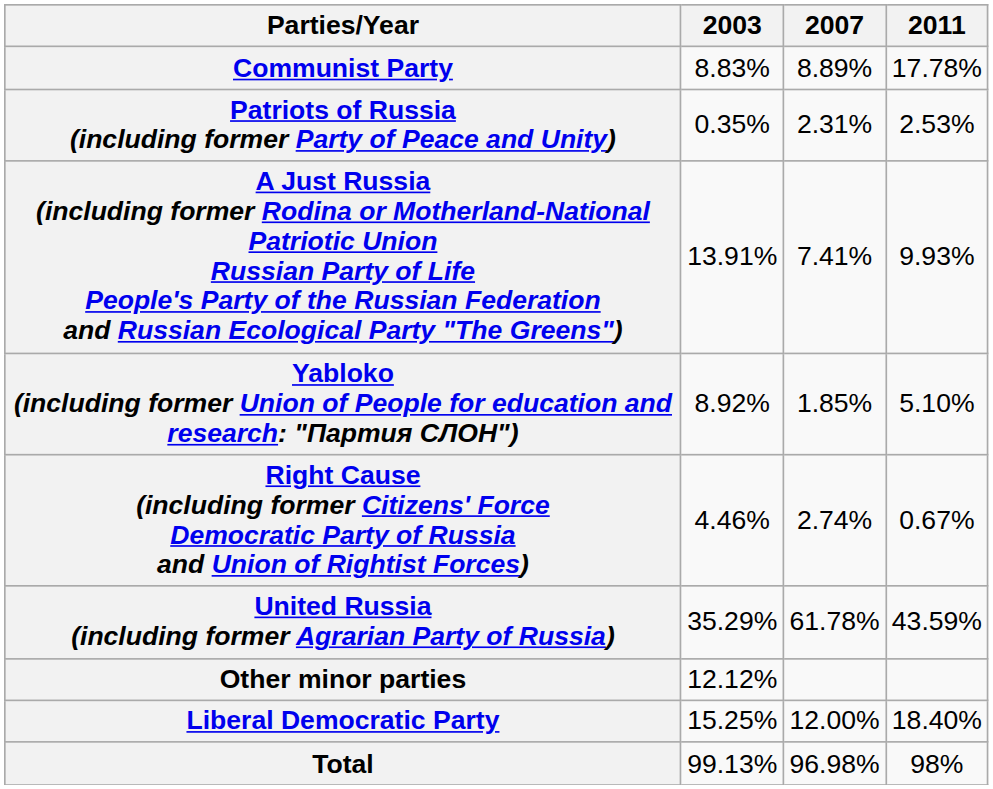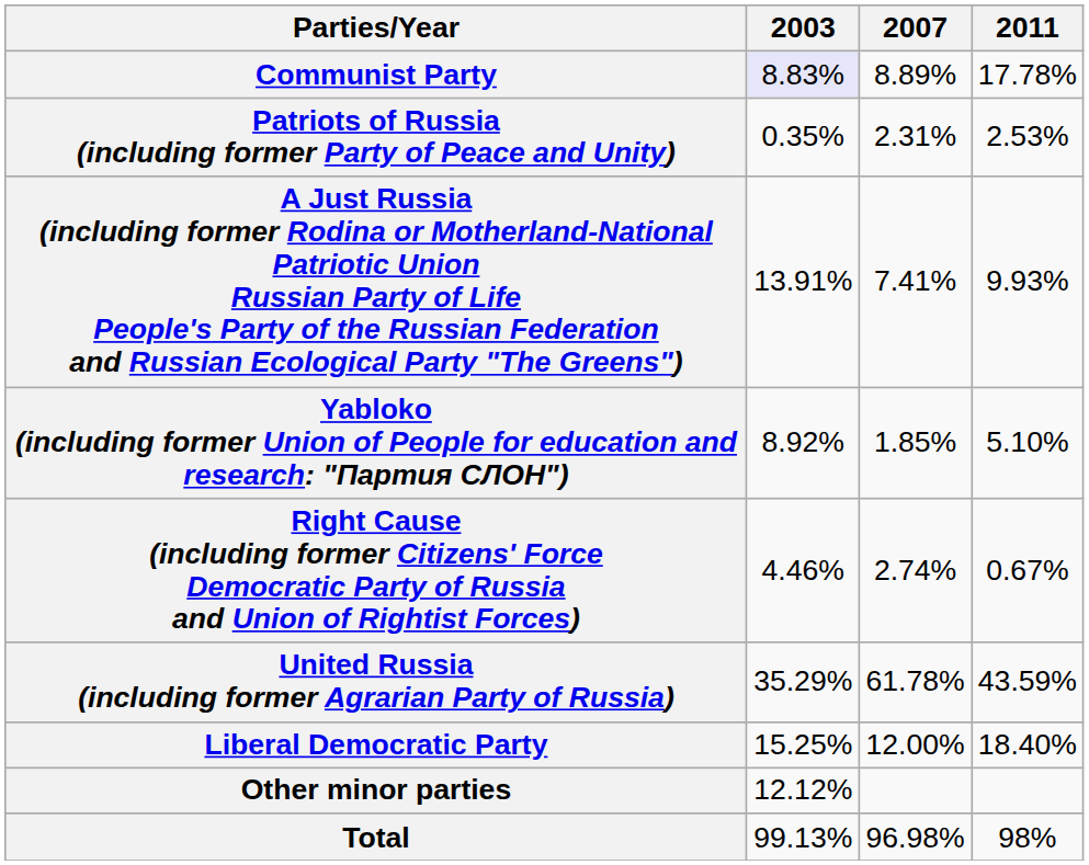 <table class="wikitable">
 <tr style="text-align:center;">
 <th scope="col" style="width:300pt;">Parties/Year</th>
 <th>2003</th>
 <th>2007</th>
 <th>2011</th>
 </tr>
 <tr style="text-align:center;">
 <th><a href='#'>Communist Party</a></th>
-<td>8.83%</td>
+<td style="background: lavender;">8.83%</td>
 <td>8.89%</td>
 <td>17.78%</td>
 </tr>
 <tr style="text-align:center;">
 <th><a href='#'>Patriots of Russia</a><br><em>(including former <a href='#'>Party of Peace and Unity</a>)</em></th>
 <td>0.35%</td>
 <td>2.31%</td>
 <td>2.53%</td>
 </tr>
 <tr style="text-align:center;">
 <th><a href='#'>A Just Russia</a><br><em>(including former <a href='#'>Rodina or Motherland-National Patriotic Union</a><br><a href='#'>Russian Party of Life</a><br><a href='#'>People's Party of the Russian Federation</a><br>and <a href='#'>Russian Ecological Party "The Greens"</a>)</em></th>
 <td>13.91%</td>
 <td>7.41%</td>
 <td>9.93%</td>
 </tr>
 <tr style="text-align:center;">
 <th><a href='#'>Yabloko</a><br><em>(including former <a href='#'>Union of People for education and research</a>: "Партия СЛОН")</em></th>
 <td>8.92%</td>
 <td>1.85%</td>
 <td>5.10%</td>
 </tr>
 <tr style="text-align:center;">
 <th><a href='#'>Right Cause</a><br><em>(including former <a href='#'>Citizens' Force</a><br><a href='#'>Democratic Party of Russia</a><br>and <a href='#'>Union of Rightist Forces</a>)</em></th>
 <td>4.46%</td>
 <td>2.74%</td>
 <td>0.67%</td>
 </tr>
 <tr style="text-align:center;">
 <th><a href='#'>United Russia</a><br><em>(including former <a href='#'>Agrarian Party of Russia</a>)</em></th>
 <td>35.29%</td>
 <td>61.78%</td>
 <td>43.59%</td>
 </tr>
 <tr style="text-align:center;">
+<th><a href='#'>Liberal Democratic Party</a></th>
+<td>15.25%</td>
+<td>12.00%</td>
+<td>18.40%</td>
+</tr>
+<tr style="text-align:center;">
 <th>Other minor parties</th>
 <td>12.12%</td>
 <td></td>
 <td></td>
-</tr>
-<tr style="text-align:center;">
-<th><a href='#'>Liberal Democratic Party</a></th>
-<td>15.25%</td>
-<td>12.00%</td>
-<td>18.40%</td>
 </tr>
 <tr style="text-align:center;">
 <th>Total</th>
 <td>99.13%</td>
 <td>96.98%</td>
 <td>98%</td>
 </tr>
 </table>
